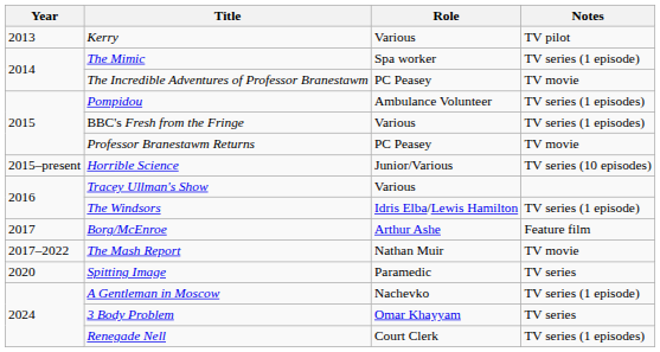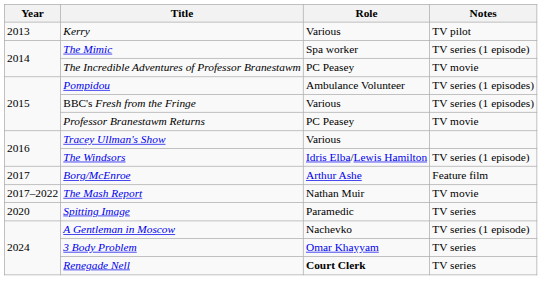 <table class="wikitable sortable">
 <tr>
 <th>Year</th>
 <th>Title</th>
 <th>Role</th>
 <th>Notes</th>
 </tr>
 <tr>
 <td>2013</td>
 <td><em>Kerry</em></td>
 <td>Various</td>
 <td>TV pilot</td>
 </tr>
 <tr>
 <td rowspan="2">2014</td>
 <td><em><a href='#'>The Mimic</a></em></td>
 <td>Spa worker</td>
 <td>TV series (1 episode)</td>
 </tr>
 <tr>
 <td><em>The Incredible Adventures of Professor Branestawm</em></td>
 <td>PC Peasey</td>
 <td>TV movie</td>
 </tr>
 <tr>
 <td rowspan="3">2015</td>
 <td><em><a href='#'>Pompidou</a></em></td>
 <td>Ambulance Volunteer</td>
 <td>TV series (1 episodes)</td>
 </tr>
 <tr>
 <td>BBC's <em>Fresh from the Fringe</em></td>
 <td>Various</td>
 <td>TV series (1 episodes)</td>
 </tr>
 <tr>
 <td><em>Professor Branestawm Returns</em></td>
 <td>PC Peasey</td>
 <td>TV movie</td>
-</tr>
-<tr>
-<td>2015–present</td>
-<td><em><a href='#'>Horrible Science</a></em></td>
-<td>Junior/Various</td>
-<td>TV series (10 episodes)</td>
 </tr>
 <tr>
 <td rowspan="2">2016</td>
 <td><em><a href='#'>Tracey Ullman's Show</a></em></td>
 <td>Various</td>
 <td></td>
 </tr>
 <tr>
 <td><em><a href='#'>The Windsors</a></em></td>
 <td><a href='#'>Idris Elba</a>/<a href='#'>Lewis Hamilton</a></td>
 <td>TV series (1 episode)</td>
 </tr>
 <tr>
 <td>2017</td>
 <td><em><a href='#'>Borg/McEnroe</a></em></td>
 <td><a href='#'>Arthur Ashe</a></td>
 <td>Feature film</td>
 </tr>
 <tr>
 <td>2017–2022</td>
 <td><em><a href='#'>The Mash Report</a></em></td>
 <td>Nathan Muir</td>
 <td>TV movie</td>
 </tr>
 <tr>
 <td>2020</td>
 <td><em><a href='#'>Spitting Image</a></em></td>
 <td>Paramedic</td>
 <td>TV series</td>
 </tr>
 <tr>
 <td rowspan="3">2024</td>
 <td><em><a href='#'>A Gentleman in Moscow</a></em></td>
 <td>Nachevko</td>
 <td>TV series (1 episode)</td>
 </tr>
 <tr>
 <td><em><a href='#'>3 Body Problem</a></em></td>
 <td><a href='#'>Omar Khayyam</a></td>
 <td>TV series</td>
 </tr>
 <tr>
 <td><em><a href='#'>Renegade Nell</a></em></td>
-<td>Court Clerk</td>
-<td>TV series (1 episodes)</td>
+<td><strong>Court Clerk</strong></td>
+<td>TV series</td>
 </tr>
 </table>
